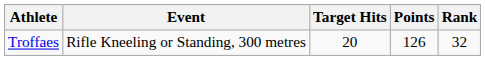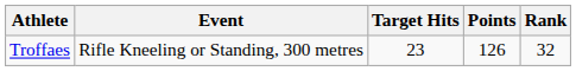 <table class=wikitable style="font-size:90%">
 <tr>
 <th>Athlete</th>
 <th>Event</th>
 <th>Target Hits</th>
 <th>Points</th>
 <th>Rank</th>
 </tr>
 <tr>
 <td><a href='#'>Troffaes</a></td>
 <td>Rifle Kneeling or Standing, 300 metres</td>
-<td align="center">20</td>
+<td align="center">23</td>
 <td align="center">126</td>
 <td align="center">32</td>
 </tr>
 </table>
